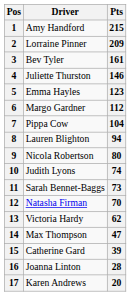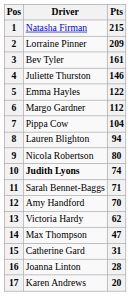 <table class="wikitable" style="font-size: 85%">
 <tr style="background:#f9f9f9">
 <th>Pos</th>
 <th>Driver</th>
 <th>Pts</th>
 </tr>
 <tr>
 <th>1</th>
-<td>Amy Handford</td>
+<td><a href='#'>Natasha Firman</a></td>
 <th>215</th>
 </tr>
 <tr>
 <th>2</th>
 <td>Lorraine Pinner</td>
 <th>209</th>
 </tr>
 <tr>
 <th>3</th>
 <td>Bev Tyler</td>
 <th>161</th>
 </tr>
 <tr>
 <th>4</th>
 <td>Juliette Thurston</td>
 <th>146</th>
 </tr>
 <tr>
 <th>5</th>
 <td>Emma Hayles</td>
-<th>123</th>
+<th>122</th>
 </tr>
 <tr>
 <th>6</th>
 <td>Margo Gardner</td>
 <th>112</th>
 </tr>
 <tr>
 <th>7</th>
 <td>Pippa Cow</td>
 <th>104</th>
 </tr>
 <tr>
 <th>8</th>
 <td>Lauren Blighton</td>
 <th>94</th>
 </tr>
 <tr>
 <th>9</th>
 <td>Nicola Robertson</td>
 <th>80</th>
 </tr>
 <tr>
 <th>10</th>
-<td>Judith Lyons</td>
+<td><strong>Judith Lyons</strong></td>
 <th>74</th>
 </tr>
 <tr>
 <th>11</th>
 <td>Sarah Bennet-Baggs</td>
-<th>73</th>
+<th>71</th>
 </tr>
 <tr>
 <th>12</th>
-<td><a href='#'>Natasha Firman</a></td>
+<td>Amy Handford</td>
 <th>70</th>
 </tr>
 <tr>
 <th>13</th>
 <td>Victoria Hardy</td>
 <th>62</th>
 </tr>
 <tr>
 <th>14</th>
 <td>Max Thompson</td>
 <th>47</th>
 </tr>
 <tr>
 <th>15</th>
 <td>Catherine Gard</td>
-<th>39</th>
+<th>31</th>
 </tr>
 <tr>
 <th>16</th>
 <td>Joanna Linton</td>
 <th>28</th>
 </tr>
 <tr>
 <th>17</th>
 <td>Karen Andrews</td>
 <th>20</th>
 </tr>
 </table>
